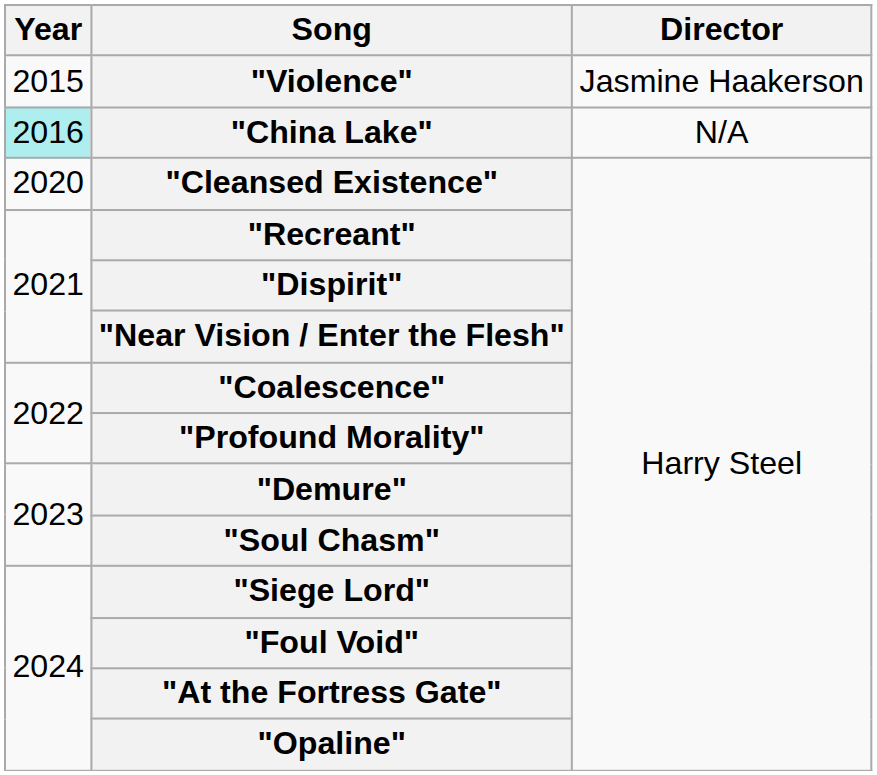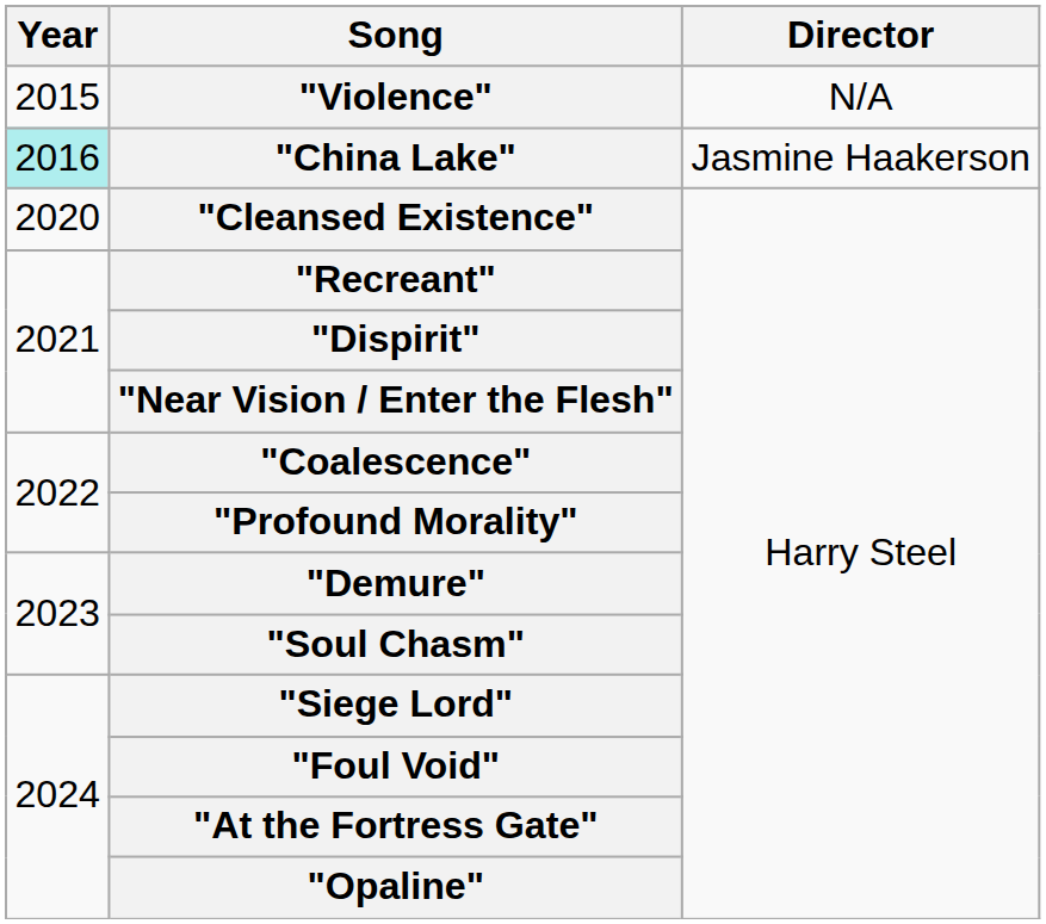 <table class="wikitable plainrowheaders" style="text-align:center;">
 <tr>
 <th scope="col">Year</th>
 <th scope="col">Song</th>
 <th>Director</th>
 </tr>
 <tr>
 <td>2015</td>
 <th scope="row">"Violence"</th>
-<td>Jasmine Haakerson</td>
+<td>N/A</td>
 </tr>
 <tr>
 <td style="background: paleturquoise;">2016</td>
 <th scope="row">"China Lake"</th>
-<td>N/A</td>
+<td>Jasmine Haakerson</td>
 </tr>
 <tr>
 <td>2020</td>
 <th scope="row">"Cleansed Existence"</th>
 <td rowspan="12">Harry Steel</td>
 </tr>
 <tr>
 <td rowspan="3">2021</td>
 <th scope="row">"Recreant"</th>
 </tr>
 <tr>
 <th scope="row">"Dispirit"</th>
 </tr>
 <tr>
 <th scope="row">"Near Vision / Enter the Flesh"</th>
 </tr>
 <tr>
 <td rowspan="2">2022</td>
 <th scope="row">"Coalescence"</th>
 </tr>
 <tr>
 <th scope="row">"Profound Morality"</th>
 </tr>
 <tr>
 <td rowspan="2">2023</td>
 <th scope="row">"Demure"</th>
 </tr>
 <tr>
 <th scope="row">"Soul Chasm"</th>
 </tr>
 <tr>
 <td rowspan="4">2024</td>
 <th scope="row">"Siege Lord"</th>
 </tr>
 <tr>
 <th scope="row">"Foul Void"</th>
 </tr>
 <tr>
 <th scope="row">"At the Fortress Gate"</th>
 </tr>
 <tr>
 <th scope="row">"Opaline"</th>
 </tr>
 </table>
